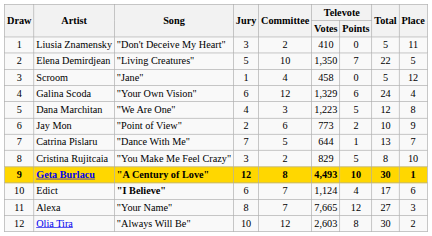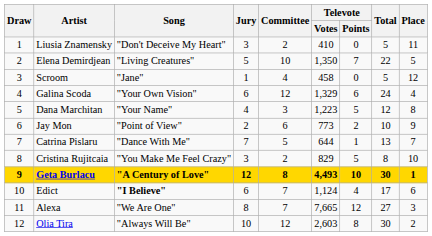 <table class="sortable wikitable" style="margin: 1em auto 1em auto; text-align:center;">
 <tr>
 <th rowspan="2">Draw</th>
 <th rowspan="2">Artist</th>
 <th rowspan="2">Song</th>
 <th rowspan="2">Jury</th>
 <th rowspan="2">Committee</th>
 <th colspan="2">Televote</th>
 <th rowspan="2">Total</th>
 <th rowspan="2">Place</th>
 </tr>
 <tr>
 <th>Votes</th>
 <th>Points</th>
 </tr>
 <tr>
 <td>1</td>
 <td align="left">Liusia Znamensky</td>
 <td align="left">"Don't Deceive My Heart"</td>
 <td>3</td>
 <td>2</td>
 <td>410</td>
 <td>0</td>
 <td>5</td>
 <td>11</td>
 </tr>
 <tr>
 <td>2</td>
 <td align="left">Elena Demirdjean</td>
 <td align="left">"Living Creatures"</td>
 <td>5</td>
 <td>10</td>
 <td>1,350</td>
 <td>7</td>
 <td>22</td>
 <td>5</td>
 </tr>
 <tr>
 <td>3</td>
 <td align="left">Scroom</td>
 <td align="left">"Jane"</td>
 <td>1</td>
 <td>4</td>
 <td>458</td>
 <td>0</td>
 <td>5</td>
 <td>12</td>
 </tr>
 <tr>
 <td>4</td>
 <td align="left">Galina Scoda</td>
 <td align="left">"Your Own Vision"</td>
 <td>6</td>
 <td>12</td>
 <td>1,329</td>
 <td>6</td>
 <td>24</td>
 <td>4</td>
 </tr>
 <tr>
 <td>5</td>
 <td align="left">Dana Marchitan</td>
-<td align="left">"We Are One"</td>
+<td align="left">"Your Name"</td>
 <td>4</td>
 <td>3</td>
 <td>1,223</td>
 <td>5</td>
 <td>12</td>
 <td>8</td>
 </tr>
 <tr>
 <td>6</td>
 <td align="left">Jay Mon</td>
 <td align="left">"Point of View"</td>
 <td>2</td>
 <td>6</td>
 <td>773</td>
 <td>2</td>
 <td>10</td>
 <td>9</td>
 </tr>
 <tr>
 <td>7</td>
 <td align="left">Catrina Pislaru</td>
 <td align="left">"Dance With Me"</td>
 <td>7</td>
 <td>5</td>
 <td>644</td>
 <td>1</td>
 <td>13</td>
 <td>7</td>
 </tr>
 <tr>
 <td>8</td>
 <td align="left">Cristina Rujitcaia</td>
 <td align="left">"You Make Me Feel Crazy"</td>
 <td>3</td>
 <td>2</td>
 <td>829</td>
 <td>5</td>
 <td>8</td>
 <td>10</td>
 </tr>
 <tr style="font-weight:bold; background:gold;">
 <td>9</td>
 <td align="left"><a href='#'>Geta Burlacu</a></td>
 <td align="left">"A Century of Love"</td>
 <td>12</td>
 <td>8</td>
 <td>4,493</td>
 <td>10</td>
 <td>30</td>
 <td>1</td>
 </tr>
 <tr>
 <td>10</td>
 <td align="left">Edict</td>
 <td align="left"><strong>"I Believe"</strong></td>
 <td>6</td>
 <td>7</td>
 <td>1,124</td>
 <td>4</td>
 <td>17</td>
 <td>6</td>
 </tr>
 <tr>
 <td>11</td>
 <td align="left">Alexa</td>
-<td align="left">"Your Name"</td>
+<td align="left">"We Are One"</td>
 <td>8</td>
 <td>7</td>
 <td>7,665</td>
 <td>12</td>
 <td>27</td>
 <td>3</td>
 </tr>
 <tr>
 <td>12</td>
 <td align="left"><a href='#'>Olia Tira</a></td>
 <td align="left">"Always Will Be"</td>
 <td>10</td>
 <td>12</td>
 <td>2,603</td>
 <td>8</td>
 <td>30</td>
 <td>2</td>
 </tr>
 </table>
